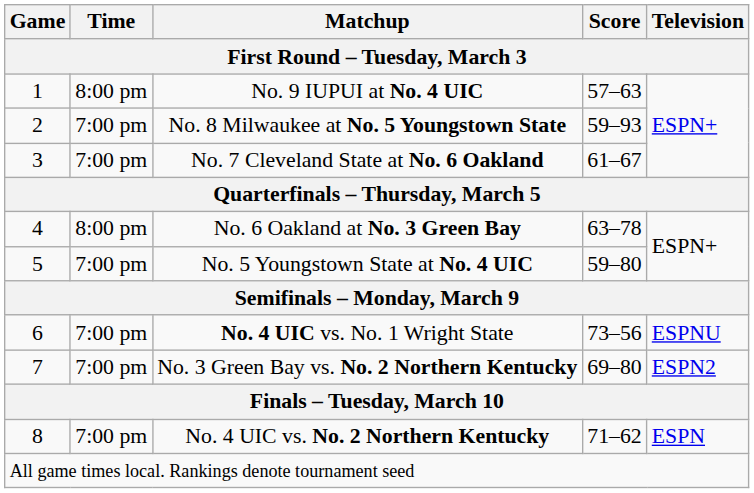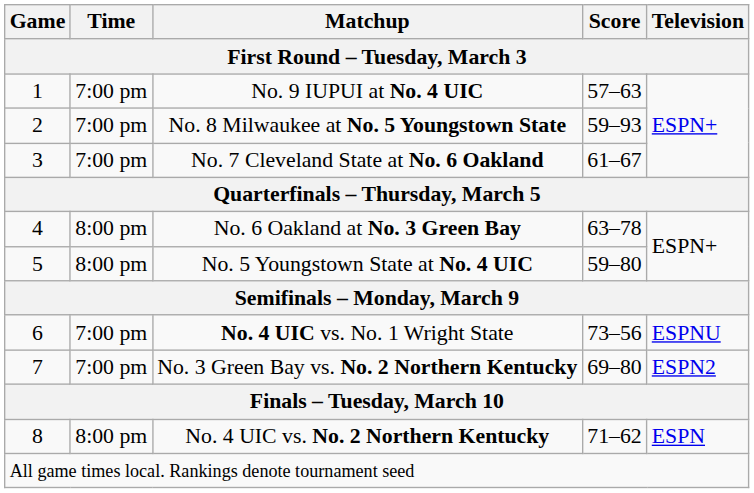 <table class="wikitable">
 <tr>
 <th>Game</th>
 <th>Time</th>
 <th>Matchup</th>
 <th>Score</th>
 <th>Television</th>
 </tr>
 <tr>
 <th colspan=5>First Round – Tuesday, March 3</th>
 </tr>
 <tr>
 <td align=center>1</td>
-<td>8:00 pm</td>
+<td>7:00 pm</td>
 <td align=center>No. 9 IUPUI at <strong>No. 4 UIC</strong></td>
 <td align=center>57–63</td>
 <td rowspan=3><a href='#'>ESPN+</a></td>
 </tr>
 <tr>
 <td align=center>2</td>
 <td>7:00 pm</td>
 <td align=center>No. 8 Milwaukee at <strong>No. 5 Youngstown State</strong></td>
 <td align=center>59–93</td>
 </tr>
 <tr>
 <td align=center>3</td>
 <td>7:00 pm</td>
 <td align=center>No. 7 Cleveland State at <strong>No. 6 Oakland</strong></td>
 <td align=center>61–67</td>
 </tr>
 <tr>
 <th colspan=5>Quarterfinals – Thursday, March 5</th>
 </tr>
 <tr>
 <td align=center>4</td>
 <td>8:00 pm</td>
 <td align=center>No. 6 Oakland at <strong>No. 3 Green Bay</strong></td>
 <td align=center>63–78</td>
 <td rowspan=2>ESPN+</td>
 </tr>
 <tr>
 <td align=center>5</td>
-<td>7:00 pm</td>
+<td>8:00 pm</td>
 <td align=center>No. 5 Youngstown State at <strong>No. 4 UIC</strong></td>
 <td align=center>59–80</td>
 </tr>
 <tr>
 <th colspan=5>Semifinals – Monday, March 9</th>
 </tr>
 <tr>
 <td align=center>6</td>
 <td>7:00 pm</td>
 <td align=center><strong>No. 4 UIC</strong> vs. No. 1 Wright State</td>
 <td align=center>73–56</td>
 <td><a href='#'>ESPNU</a></td>
 </tr>
 <tr>
 <td align=center>7</td>
 <td>7:00 pm</td>
 <td align=center>No. 3 Green Bay vs. <strong>No. 2 Northern Kentucky</strong></td>
 <td align=center>69–80</td>
 <td><a href='#'>ESPN2</a></td>
 </tr>
 <tr>
 <th colspan=5>Finals – Tuesday, March 10</th>
 </tr>
 <tr>
 <td align=center>8</td>
-<td>7:00 pm</td>
+<td>8:00 pm</td>
 <td align=center>No. 4 UIC vs. <strong>No. 2 Northern Kentucky</strong></td>
 <td align=center>71–62</td>
 <td><a href='#'>ESPN</a></td>
 </tr>
 <tr>
 <td colspan=5><small>All game times local. Rankings denote tournament seed</small></td>
 </tr>
 </table>
